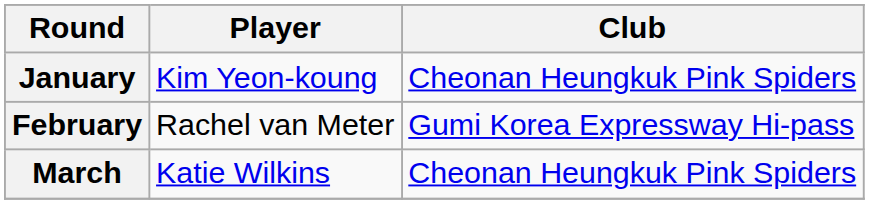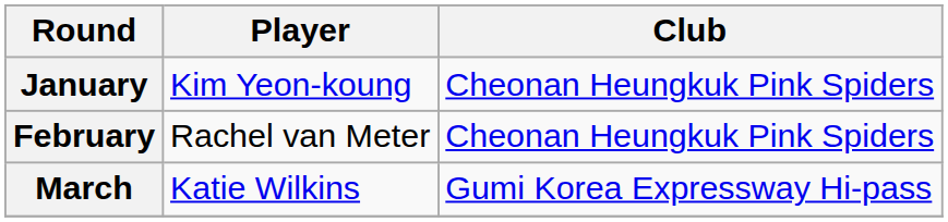 <table class=wikitable>
 <tr>
 <th>Round</th>
 <th>Player</th>
 <th>Club</th>
 </tr>
 <tr>
 <th>January</th>
 <td> <a href='#'>Kim Yeon-koung</a></td>
 <td><a href='#'>Cheonan Heungkuk Pink Spiders</a></td>
 </tr>
 <tr>
 <th>February</th>
 <td> Rachel van Meter</td>
-<td><a href='#'>Gumi Korea Expressway Hi-pass</a></td>
+<td><a href='#'>Cheonan Heungkuk Pink Spiders</a></td>
 </tr>
 <tr>
 <th>March</th>
 <td> <a href='#'>Katie Wilkins</a></td>
-<td><a href='#'>Cheonan Heungkuk Pink Spiders</a></td>
+<td><a href='#'>Gumi Korea Expressway Hi-pass</a></td>
 </tr>
 <tr>
 </tr>
 </table>
